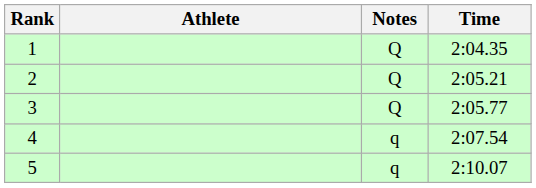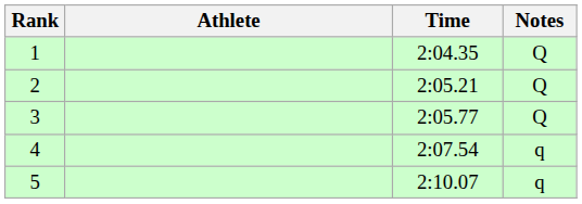 <table class="wikitable" style="text-align:center">
 <tr>
 <th width=40>Rank</th>
 <th width=250>Athlete</th>
+<th width=80>Time</th>
 <th width=50>Notes</th>
-<th width=80>Time</th>
 </tr>
 <tr bgcolor=ccffcc>
 <td>1</td>
 <td align=left></td>
+<td>2:04.35</td>
 <td>Q</td>
-<td>2:04.35</td>
 </tr>
 <tr bgcolor=ccffcc>
 <td>2</td>
 <td align=left></td>
+<td>2:05.21</td>
 <td>Q</td>
-<td>2:05.21</td>
 </tr>
 <tr bgcolor=ccffcc>
 <td>3</td>
 <td align=left></td>
+<td>2:05.77</td>
 <td>Q</td>
-<td>2:05.77</td>
 </tr>
 <tr bgcolor=ccffcc>
 <td>4</td>
 <td align=left></td>
+<td>2:07.54</td>
 <td>q</td>
-<td>2:07.54</td>
 </tr>
 <tr bgcolor=ccffcc>
 <td>5</td>
 <td align=left></td>
+<td>2:10.07</td>
 <td>q</td>
-<td>2:10.07</td>
 </tr>
 </table>
